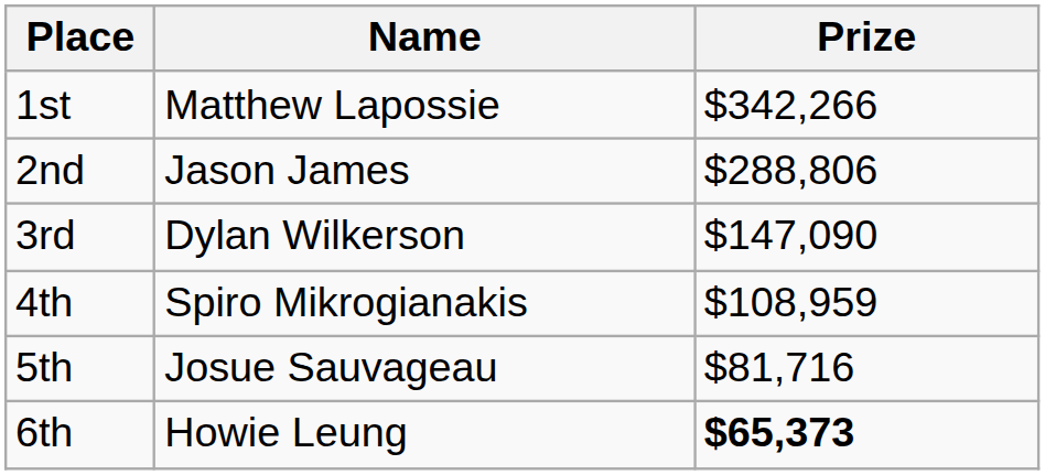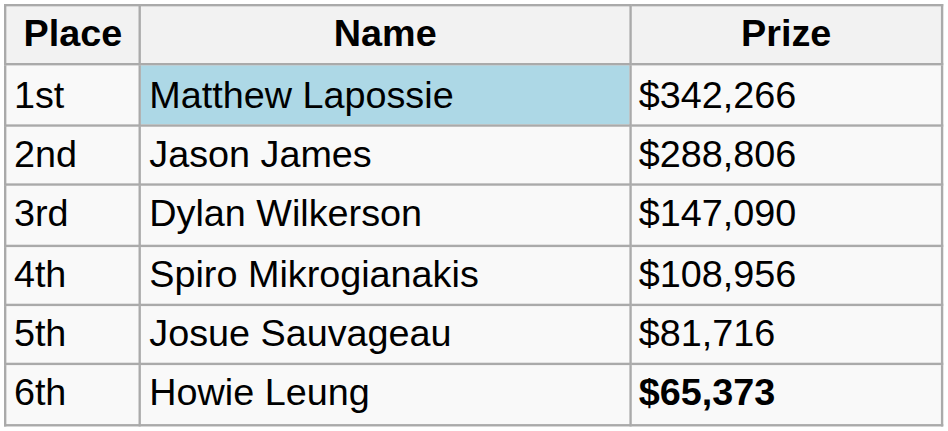 <table class="wikitable">
 <tr>
 <th style="width:50px;">Place</th>
 <th style="width:200px;">Name</th>
 <th style="width:125px;">Prize</th>
 </tr>
 <tr>
 <td>1st</td>
-<td> Matthew Lapossie</td>
+<td style="background: lightblue;"> Matthew Lapossie</td>
 <td>$342,266</td>
 </tr>
 <tr>
 <td>2nd</td>
 <td> Jason James</td>
 <td>$288,806</td>
 </tr>
 <tr>
 <td>3rd</td>
 <td> Dylan Wilkerson</td>
 <td>$147,090</td>
 </tr>
 <tr>
 <td>4th</td>
 <td> Spiro Mikrogianakis</td>
-<td>$108,959</td>
+<td>$108,956</td>
 </tr>
 <tr>
 <td>5th</td>
 <td> Josue Sauvageau</td>
 <td>$81,716</td>
 </tr>
 <tr>
 <td>6th</td>
 <td> Howie Leung</td>
 <td><strong>$65,373</strong></td>
 </tr>
 </table>
